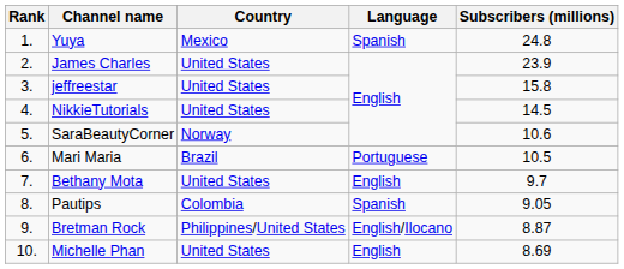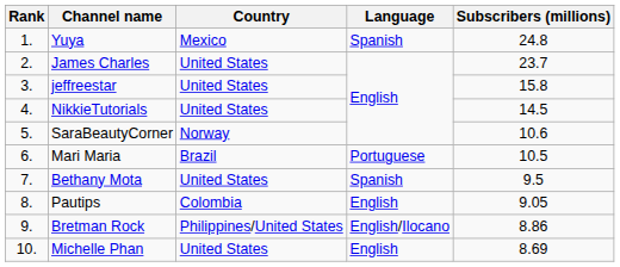 <table class="wikitable sortable">
 <tr>
 <th>Rank</th>
 <th>Channel name</th>
 <th>Country</th>
 <th>Language</th>
 <th>Subscribers (millions)</th>
 </tr>
 <tr>
 <td style="text-align:center">1.</td>
 <td><a href='#'>Yuya</a></td>
 <td><a href='#'>Mexico</a></td>
 <td><a href='#'>Spanish</a></td>
 <td style="text-align:center">24.8</td>
 </tr>
 <tr>
 <td style="text-align:center">2.</td>
 <td><a href='#'>James Charles</a></td>
 <td><a href='#'>United States</a></td>
 <td rowspan="4"><a href='#'>English</a></td>
-<td style="text-align:center">23.9</td>
+<td style="text-align:center">23.7</td>
 </tr>
 <tr>
 <td style="text-align:center;">3.</td>
 <td><a href='#'>jeffreestar</a></td>
 <td><a href='#'>United States</a></td>
 <td style="text-align:center">15.8</td>
 </tr>
 <tr>
 <td style="text-align:center">4.</td>
 <td><a href='#'>NikkieTutorials</a></td>
 <td><a href='#'>United States</a></td>
 <td style="text-align:center">14.5</td>
 </tr>
 <tr>
 <td style="text-align:center">5.</td>
 <td>SaraBeautyCorner</td>
 <td><a href='#'>Norway</a></td>
 <td style="text-align:center">10.6</td>
 </tr>
 <tr>
 <td style="text-align:center">6.</td>
 <td>Mari Maria</td>
 <td><a href='#'>Brazil</a></td>
 <td><a href='#'>Portuguese</a></td>
 <td style="text-align:center">10.5</td>
 </tr>
 <tr>
 <td style="text-align:center">7.</td>
 <td><a href='#'>Bethany Mota</a></td>
 <td><a href='#'>United States</a></td>
-<td><a href='#'>English</a></td>
-<td style="text-align:center">9.7</td>
+<td><a href='#'>Spanish</a></td>
+<td style="text-align:center">9.5</td>
 </tr>
 <tr>
 <td style="text-align:center">8.</td>
 <td>Pautips</td>
 <td><a href='#'>Colombia</a></td>
-<td><a href='#'>Spanish</a></td>
+<td><a href='#'>English</a></td>
 <td style="text-align:center">9.05</td>
 </tr>
 <tr>
 <td style="text-align:center">9.</td>
 <td><a href='#'>Bretman Rock</a></td>
 <td rowspan = "1"><a href='#'>Philippines</a>/<a href='#'>United States</a></td>
 <td rowspan="1"><a href='#'>English</a>/<a href='#'>Ilocano</a></td>
-<td style="text-align:center">8.87</td>
+<td style="text-align:center">8.86</td>
 </tr>
 <tr>
 <td style="text-align:center">10.</td>
 <td><a href='#'>Michelle Phan</a></td>
 <td rowspan = "1"><a href='#'>United States</a></td>
 <td><a href='#'>English</a></td>
 <td style="text-align:center">8.69</td>
 </tr>
 </table>
